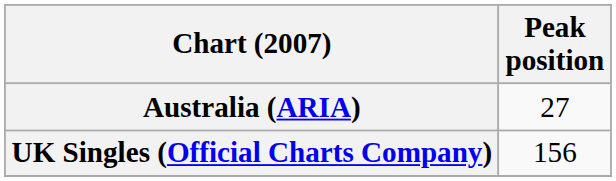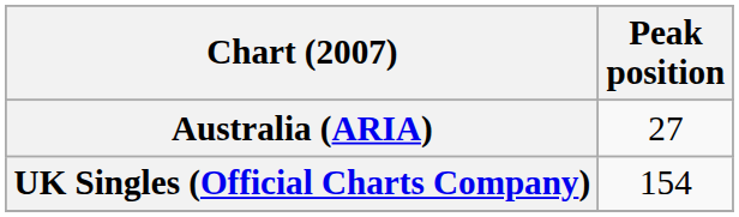 <table class="wikitable sortable plainrowheaders" style="text-align:center;">
 <tr>
 <th scope="col">Chart (2007)</th>
 <th scope="col">Peak<br>position</th>
 </tr>
 <tr>
 <th scope="row">Australia (<a href='#'>ARIA</a>)</th>
 <td align="center">27</td>
 </tr>
 <tr>
 <th scope="row">UK Singles (<a href='#'>Official Charts Company</a>)</th>
-<td align="center">156</td>
+<td align="center">154</td>
 </tr>
 <tr>
 </tr>
 </table>
